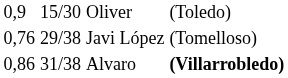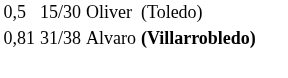 <table style="font-size: 90%; border-collapse:collapse" border=0 cellspacing=0 cellpadding=2>
 <tr bgcolor=#DCDCDC>
 </tr>
 <tr>
-<td>0,9</td>
+<td>0,5</td>
 <td>15/30</td>
 <td>Oliver</td>
 <td>(Toledo)</td>
 </tr>
 <tr>
-<td>0,76</td>
-<td>29/38</td>
-<td>Javi López</td>
-<td>(Tomelloso)</td>
-</tr>
-<tr>
-<td>0,86</td>
+<td>0,81</td>
 <td>31/38</td>
 <td>Alvaro</td>
 <td><strong>(Villarrobledo)</strong></td>
 </tr>
 </table>
